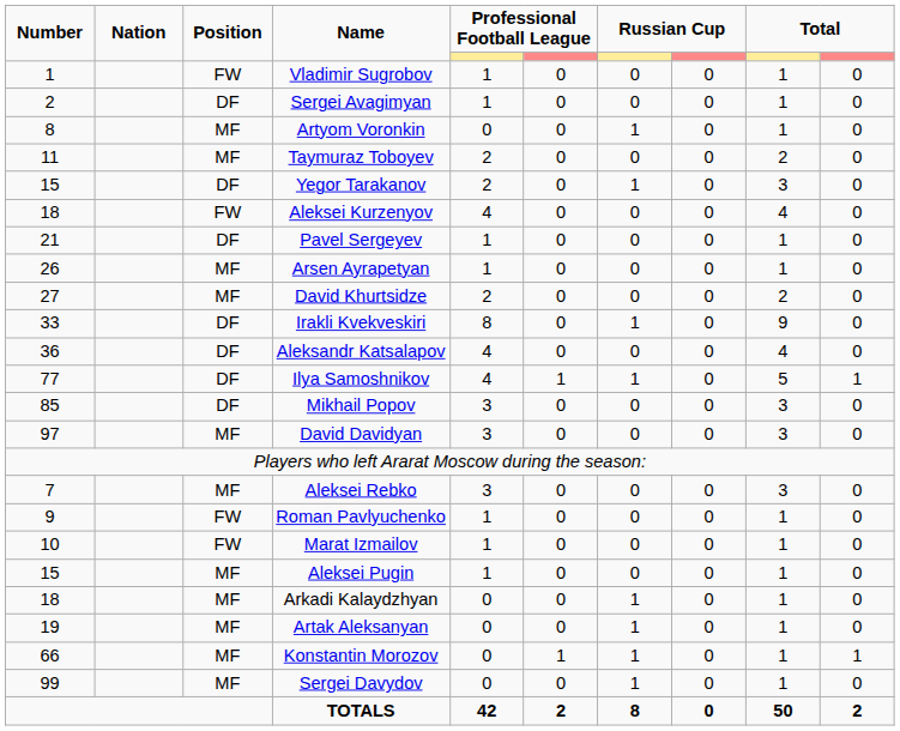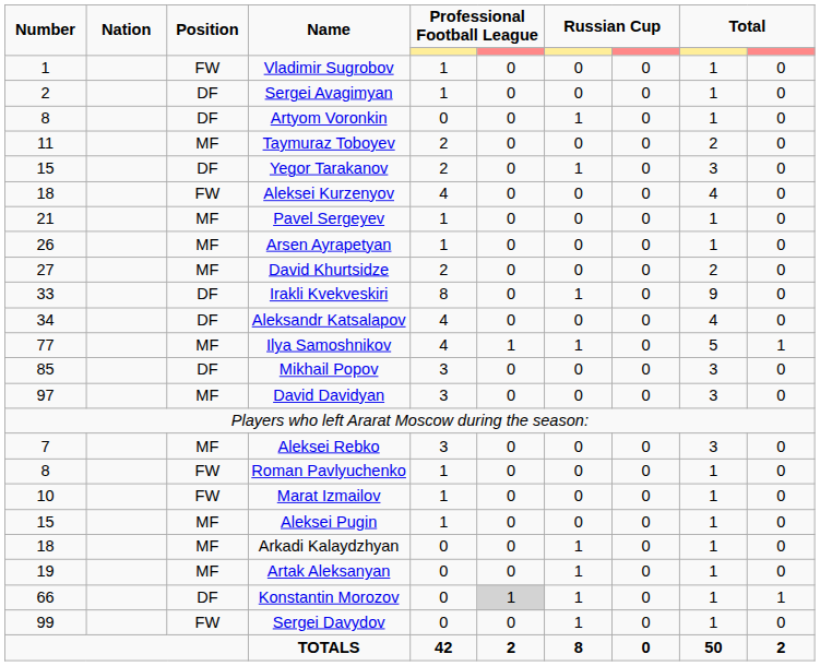 <table class="wikitable" style="font-size: 100%; text-align: center;">
 <tr>
 <td rowspan="2" width="10%" align="center"><strong>Number</strong></td>
 <td rowspan="2" width="10%" align="center"><strong>Nation</strong></td>
 <td rowspan="2" width="10%" align="center"><strong>Position</strong></td>
 <td rowspan="2" width="20%" align="center"><strong>Name</strong></td>
 <td colspan="2" align="center"><strong>Professional Football League</strong></td>
 <td colspan="2" align="center"><strong>Russian Cup</strong></td>
 <td colspan="2" align="center"><strong>Total</strong></td>
 </tr>
 <tr>
 <th width=60 style="background: #FFEE99"></th>
 <th width=60 style="background: #FF8888"></th>
 <th width=60 style="background: #FFEE99"></th>
 <th width=60 style="background: #FF8888"></th>
 <th width=60 style="background: #FFEE99"></th>
 <th width=60 style="background: #FF8888"></th>
 </tr>
 <tr>
 <td>1</td>
 <td></td>
 <td>FW</td>
 <td><a href='#'>Vladimir Sugrobov</a></td>
 <td>1</td>
 <td>0</td>
 <td>0</td>
 <td>0</td>
 <td>1</td>
 <td>0</td>
 </tr>
 <tr>
 <td>2</td>
 <td></td>
 <td>DF</td>
 <td><a href='#'>Sergei Avagimyan</a></td>
 <td>1</td>
 <td>0</td>
 <td>0</td>
 <td>0</td>
 <td>1</td>
 <td>0</td>
 </tr>
 <tr>
 <td>8</td>
 <td></td>
-<td>MF</td>
+<td>DF</td>
 <td><a href='#'>Artyom Voronkin</a></td>
 <td>0</td>
 <td>0</td>
 <td>1</td>
 <td>0</td>
 <td>1</td>
 <td>0</td>
 </tr>
 <tr>
 <td>11</td>
 <td></td>
 <td>MF</td>
 <td><a href='#'>Taymuraz Toboyev</a></td>
 <td>2</td>
 <td>0</td>
 <td>0</td>
 <td>0</td>
 <td>2</td>
 <td>0</td>
 </tr>
 <tr>
 <td>15</td>
 <td></td>
 <td>DF</td>
 <td><a href='#'>Yegor Tarakanov</a></td>
 <td>2</td>
 <td>0</td>
 <td>1</td>
 <td>0</td>
 <td>3</td>
 <td>0</td>
 </tr>
 <tr>
 <td>18</td>
 <td></td>
 <td>FW</td>
 <td><a href='#'>Aleksei Kurzenyov</a></td>
 <td>4</td>
 <td>0</td>
 <td>0</td>
 <td>0</td>
 <td>4</td>
 <td>0</td>
 </tr>
 <tr>
 <td>21</td>
 <td></td>
-<td>DF</td>
+<td>MF</td>
 <td><a href='#'>Pavel Sergeyev</a></td>
 <td>1</td>
 <td>0</td>
 <td>0</td>
 <td>0</td>
 <td>1</td>
 <td>0</td>
 </tr>
 <tr>
 <td>26</td>
 <td></td>
 <td>MF</td>
 <td><a href='#'>Arsen Ayrapetyan</a></td>
 <td>1</td>
 <td>0</td>
 <td>0</td>
 <td>0</td>
 <td>1</td>
 <td>0</td>
 </tr>
 <tr>
 <td>27</td>
 <td></td>
 <td>MF</td>
 <td><a href='#'>David Khurtsidze</a></td>
 <td>2</td>
 <td>0</td>
 <td>0</td>
 <td>0</td>
 <td>2</td>
 <td>0</td>
 </tr>
 <tr>
 <td>33</td>
 <td></td>
 <td>DF</td>
 <td><a href='#'>Irakli Kvekveskiri</a></td>
 <td>8</td>
 <td>0</td>
 <td>1</td>
 <td>0</td>
 <td>9</td>
 <td>0</td>
 </tr>
 <tr>
-<td>36</td>
+<td>34</td>
 <td></td>
 <td>DF</td>
 <td><a href='#'>Aleksandr Katsalapov</a></td>
 <td>4</td>
 <td>0</td>
 <td>0</td>
 <td>0</td>
 <td>4</td>
 <td>0</td>
 </tr>
 <tr>
 <td>77</td>
 <td></td>
-<td>DF</td>
+<td>MF</td>
 <td><a href='#'>Ilya Samoshnikov</a></td>
 <td>4</td>
 <td>1</td>
 <td>1</td>
 <td>0</td>
 <td>5</td>
 <td>1</td>
 </tr>
 <tr>
 <td>85</td>
 <td></td>
 <td>DF</td>
 <td><a href='#'>Mikhail Popov</a></td>
 <td>3</td>
 <td>0</td>
 <td>0</td>
 <td>0</td>
 <td>3</td>
 <td>0</td>
 </tr>
 <tr>
 <td>97</td>
 <td></td>
 <td>MF</td>
 <td><a href='#'>David Davidyan</a></td>
 <td>3</td>
 <td>0</td>
 <td>0</td>
 <td>0</td>
 <td>3</td>
 <td>0</td>
 </tr>
 <tr>
 <td colspan="14"><em>Players who left Ararat Moscow during the season:</em></td>
 </tr>
 <tr>
 <td>7</td>
 <td></td>
 <td>MF</td>
 <td><a href='#'>Aleksei Rebko</a></td>
 <td>3</td>
 <td>0</td>
 <td>0</td>
 <td>0</td>
 <td>3</td>
 <td>0</td>
 </tr>
 <tr>
-<td>9</td>
+<td>8</td>
 <td></td>
 <td>FW</td>
 <td><a href='#'>Roman Pavlyuchenko</a></td>
 <td>1</td>
 <td>0</td>
 <td>0</td>
 <td>0</td>
 <td>1</td>
 <td>0</td>
 </tr>
 <tr>
 <td>10</td>
 <td></td>
 <td>FW</td>
 <td><a href='#'>Marat Izmailov</a></td>
 <td>1</td>
 <td>0</td>
 <td>0</td>
 <td>0</td>
 <td>1</td>
 <td>0</td>
 </tr>
 <tr>
 <td>15</td>
 <td></td>
 <td>MF</td>
 <td><a href='#'>Aleksei Pugin</a></td>
 <td>1</td>
 <td>0</td>
 <td>0</td>
 <td>0</td>
 <td>1</td>
 <td>0</td>
 </tr>
 <tr>
 <td>18</td>
 <td></td>
 <td>MF</td>
 <td>Arkadi Kalaydzhyan</td>
 <td>0</td>
 <td>0</td>
 <td>1</td>
 <td>0</td>
 <td>1</td>
 <td>0</td>
 </tr>
 <tr>
 <td>19</td>
 <td></td>
 <td>MF</td>
 <td><a href='#'>Artak Aleksanyan</a></td>
 <td>0</td>
 <td>0</td>
 <td>1</td>
 <td>0</td>
 <td>1</td>
 <td>0</td>
 </tr>
 <tr>
 <td>66</td>
 <td></td>
-<td>MF</td>
+<td>DF</td>
 <td><a href='#'>Konstantin Morozov</a></td>
 <td>0</td>
-<td>1</td>
+<td style="background: lightgrey;">1</td>
 <td>1</td>
 <td>0</td>
 <td>1</td>
 <td>1</td>
 </tr>
 <tr>
 <td>99</td>
 <td></td>
-<td>MF</td>
+<td>FW</td>
 <td><a href='#'>Sergei Davydov</a></td>
 <td>0</td>
 <td>0</td>
 <td>1</td>
 <td>0</td>
 <td>1</td>
 <td>0</td>
 </tr>
 <tr>
 <td colspan="3"></td>
 <td><strong>TOTALS</strong></td>
 <td><strong>42</strong></td>
 <td><strong>2</strong></td>
 <td><strong>8</strong></td>
 <td><strong>0</strong></td>
 <td><strong>50</strong></td>
 <td><strong>2</strong></td>
 </tr>
 </table>
